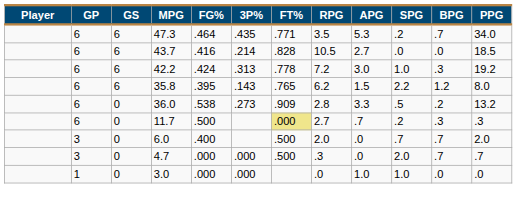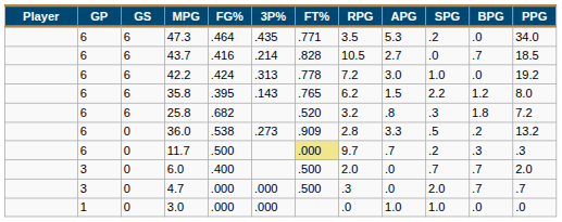 <table class="wikitable sortable" style="font-size: 90%">
 <tr>
 <th style="background: #004874 ; color:#FFFFFF; border-top:#BA8545 3px solid; border-bottom:#BA8545 3px solid;"  width="10%">Player</th>
 <th style="background: #004874 ; color:#FFFFFF; border-top:#BA8545 3px solid; border-bottom:#BA8545 3px solid;" width="6%">GP</th>
 <th style="background: #004874 ; color:#FFFFFF; border-top:#BA8545 3px solid; border-bottom:#BA8545 3px solid;" width="6%">GS</th>
 <th style="background: #004874 ; color:#FFFFFF; border-top:#BA8545 3px solid; border-bottom:#BA8545 3px solid;" width="6%">MPG</th>
 <th style="background: #004874 ; color:#FFFFFF; border-top:#BA8545 3px solid; border-bottom:#BA8545 3px solid;" width="6%">FG%</th>
 <th style="background: #004874 ; color:#FFFFFF; border-top:#BA8545 3px solid; border-bottom:#BA8545 3px solid;" width="6%">3P%</th>
 <th style="background: #004874 ; color:#FFFFFF; border-top:#BA8545 3px solid; border-bottom:#BA8545 3px solid;" width="6%">FT%</th>
 <th style="background: #004874 ; color:#FFFFFF; border-top:#BA8545 3px solid; border-bottom:#BA8545 3px solid;" width="6%">RPG</th>
 <th style="background: #004874 ; color:#FFFFFF; border-top:#BA8545 3px solid; border-bottom:#BA8545 3px solid;" width="6%">APG</th>
 <th style="background: #004874 ; color:#FFFFFF; border-top:#BA8545 3px solid; border-bottom:#BA8545 3px solid;" width="6%">SPG</th>
 <th style="background: #004874 ; color:#FFFFFF; border-top:#BA8545 3px solid; border-bottom:#BA8545 3px solid;" width="6%">BPG</th>
 <th style="background: #004874 ; color:#FFFFFF; border-top:#BA8545 3px solid; border-bottom:#BA8545 3px solid;" width="6%">PPG</th>
 </tr>
 <tr>
 <td style="text-align:left;"></td>
 <td>6</td>
 <td>6</td>
 <td>47.3</td>
 <td>.464</td>
 <td>.435</td>
 <td>.771</td>
 <td>3.5</td>
 <td>5.3</td>
 <td>.2</td>
-<td>.7</td>
+<td>.0</td>
 <td>34.0</td>
 </tr>
 <tr>
 <td style="text-align:left;"></td>
 <td>6</td>
 <td>6</td>
 <td>43.7</td>
 <td>.416</td>
 <td>.214</td>
 <td>.828</td>
 <td>10.5</td>
 <td>2.7</td>
 <td>.0</td>
-<td>.0</td>
+<td>.7</td>
 <td>18.5</td>
 </tr>
 <tr>
 <td style="text-align:left;"></td>
 <td>6</td>
 <td>6</td>
 <td>42.2</td>
 <td>.424</td>
 <td>.313</td>
 <td>.778</td>
 <td>7.2</td>
 <td>3.0</td>
 <td>1.0</td>
-<td>.3</td>
+<td>.0</td>
 <td>19.2</td>
 </tr>
 <tr>
 <td style="text-align:left;"></td>
 <td>6</td>
 <td>6</td>
 <td>35.8</td>
 <td>.395</td>
 <td>.143</td>
 <td>.765</td>
 <td>6.2</td>
 <td>1.5</td>
 <td>2.2</td>
 <td>1.2</td>
 <td>8.0</td>
+</tr>
+<tr>
+<td style="text-align:left;"></td>
+<td>6</td>
+<td>6</td>
+<td>25.8</td>
+<td>.682</td>
+<td></td>
+<td>.520</td>
+<td>3.2</td>
+<td>.8</td>
+<td>.3</td>
+<td>1.8</td>
+<td>7.2</td>
 </tr>
 <tr>
 <td style="text-align:left;"></td>
 <td>6</td>
 <td>0</td>
 <td>36.0</td>
 <td>.538</td>
 <td>.273</td>
 <td>.909</td>
 <td>2.8</td>
 <td>3.3</td>
 <td>.5</td>
 <td>.2</td>
 <td>13.2</td>
 </tr>
 <tr>
 <td style="text-align:left;"></td>
 <td>6</td>
 <td>0</td>
 <td>11.7</td>
 <td>.500</td>
 <td></td>
 <td style="background: khaki;">.000</td>
-<td>2.7</td>
+<td>9.7</td>
 <td>.7</td>
 <td>.2</td>
 <td>.3</td>
 <td>.3</td>
 </tr>
 <tr>
 <td style="text-align:left;"></td>
 <td>3</td>
 <td>0</td>
 <td>6.0</td>
 <td>.400</td>
 <td></td>
 <td>.500</td>
 <td>2.0</td>
 <td>.0</td>
 <td>.7</td>
 <td>.7</td>
 <td>2.0</td>
 </tr>
 <tr>
 <td style="text-align:left;"></td>
 <td>3</td>
 <td>0</td>
 <td>4.7</td>
 <td>.000</td>
 <td>.000</td>
 <td>.500</td>
 <td>.3</td>
 <td>.0</td>
 <td>2.0</td>
 <td>.7</td>
 <td>.7</td>
 </tr>
 <tr>
 <td style="text-align:left;"></td>
 <td>1</td>
 <td>0</td>
 <td>3.0</td>
 <td>.000</td>
 <td>.000</td>
 <td></td>
 <td>.0</td>
 <td>1.0</td>
 <td>1.0</td>
 <td>.0</td>
 <td>.0</td>
 </tr>
 </table>
